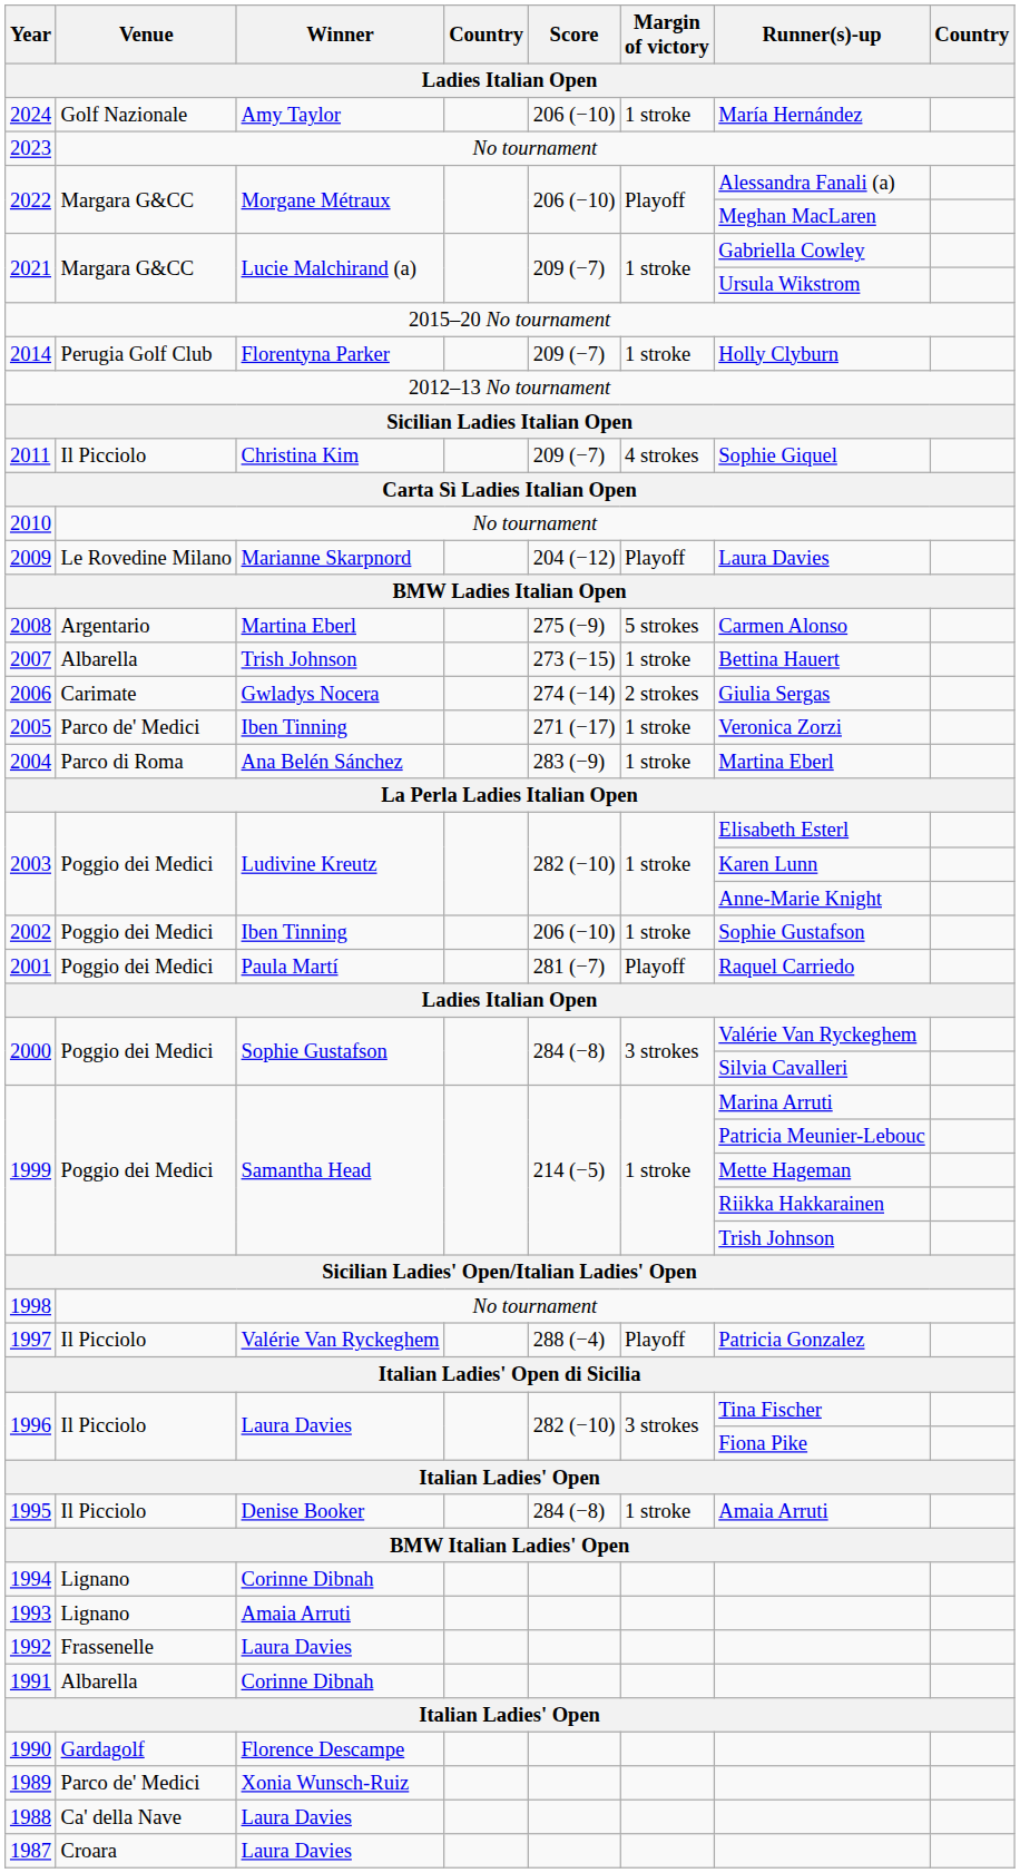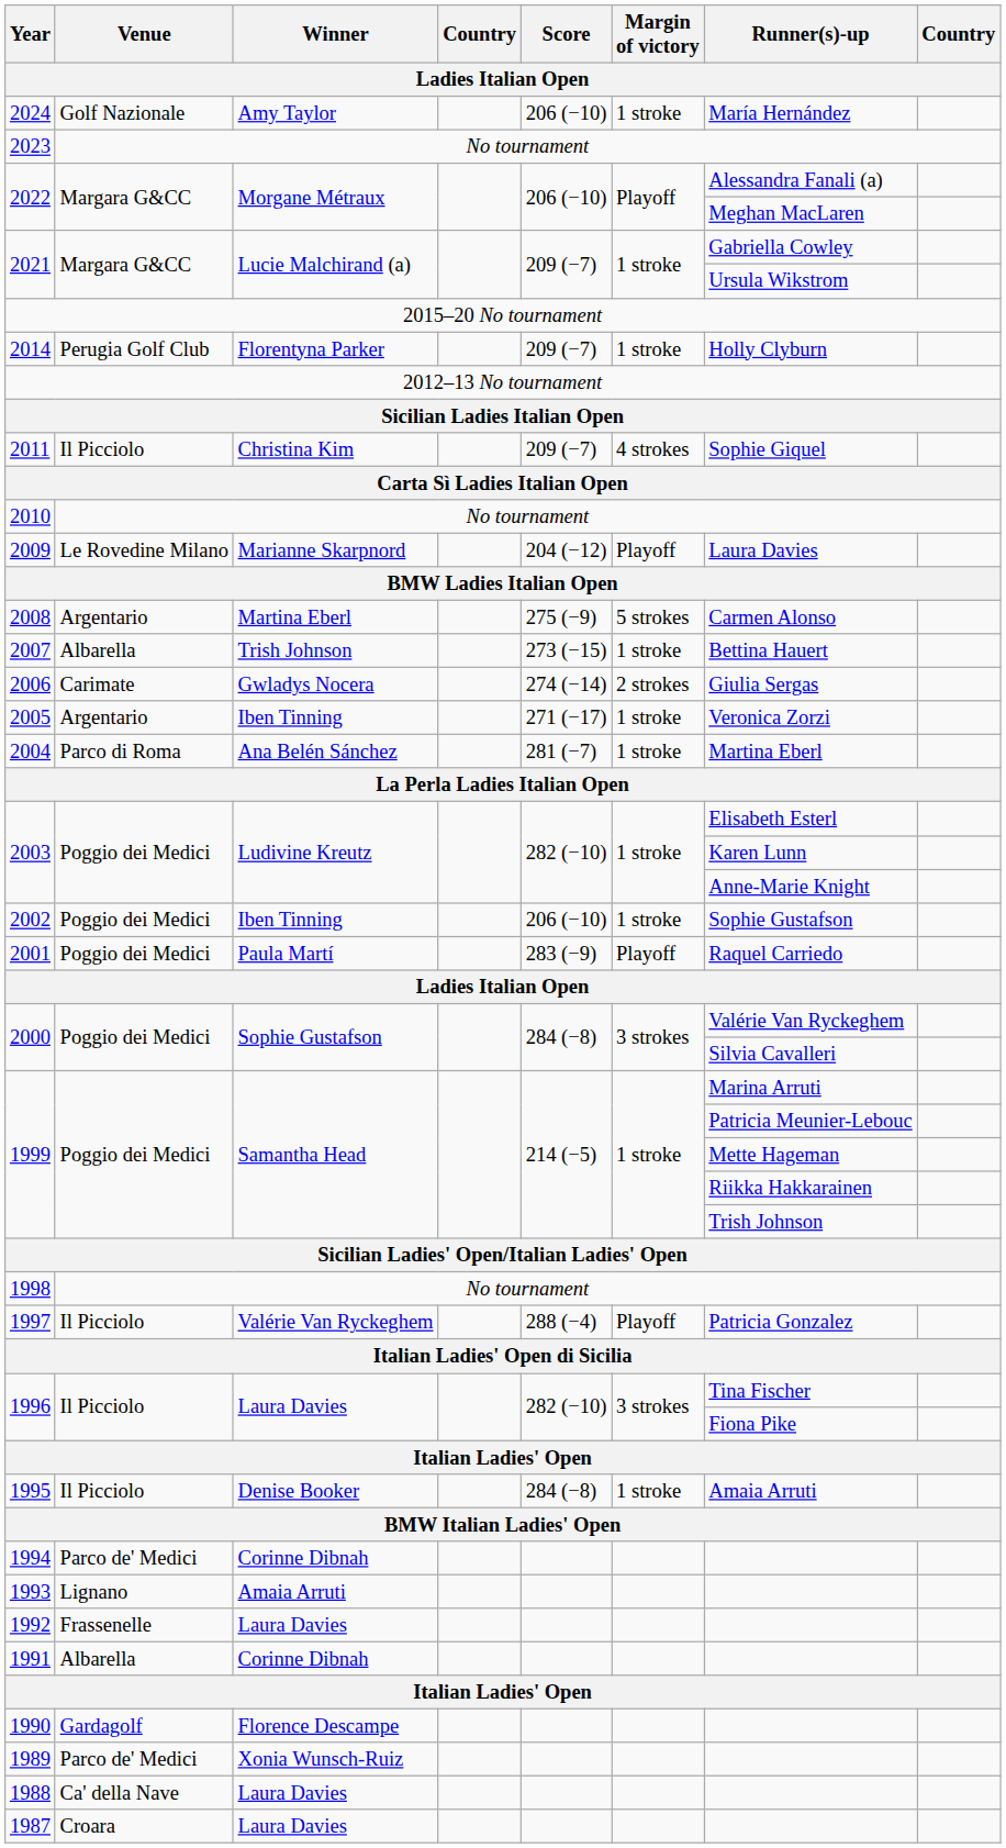 <table class=wikitable style="font-size:95%">
 <tr>
 <th>Year</th>
 <th>Venue</th>
 <th>Winner</th>
 <th>Country</th>
 <th>Score</th>
 <th>Margin<br>of victory</th>
 <th>Runner(s)-up</th>
 <th>Country</th>
 </tr>
 <tr>
 <th colspan=8>Ladies Italian Open</th>
 </tr>
 <tr>
 <td><a href='#'>2024</a></td>
 <td>Golf Nazionale</td>
 <td><a href='#'>Amy Taylor</a></td>
 <td></td>
 <td>206 (−10)</td>
 <td>1 stroke</td>
 <td><a href='#'>María Hernández</a></td>
 <td></td>
 </tr>
 <tr>
 <td><a href='#'>2023</a></td>
 <td colspan=7 align=center><em>No tournament</em></td>
 </tr>
 <tr>
 <td rowspan=2><a href='#'>2022</a></td>
 <td rowspan=2>Margara G&CC</td>
 <td rowspan=2><a href='#'>Morgane Métraux</a></td>
 <td rowspan=2></td>
 <td rowspan=2>206 (−10)</td>
 <td rowspan=2>Playoff</td>
 <td><a href='#'>Alessandra Fanali</a> (a)</td>
 <td></td>
 </tr>
 <tr>
 <td><a href='#'>Meghan MacLaren</a></td>
 <td></td>
 </tr>
 <tr>
 <td rowspan=2><a href='#'>2021</a></td>
 <td rowspan=2>Margara G&CC</td>
 <td rowspan=2><a href='#'>Lucie Malchirand</a> (a)</td>
 <td rowspan=2></td>
 <td rowspan=2>209 (−7)</td>
 <td rowspan=2>1 stroke</td>
 <td><a href='#'>Gabriella Cowley</a></td>
 <td></td>
 </tr>
 <tr>
 <td><a href='#'>Ursula Wikstrom</a></td>
 <td></td>
 </tr>
 <tr>
 <td colspan=8 align=center>2015–20 <em>No tournament</em></td>
 </tr>
 <tr>
 <td><a href='#'>2014</a></td>
 <td>Perugia Golf Club</td>
 <td><a href='#'>Florentyna Parker</a></td>
 <td></td>
 <td>209 (−7)</td>
 <td>1 stroke</td>
 <td><a href='#'>Holly Clyburn</a></td>
 <td></td>
 </tr>
 <tr>
 <td colspan=8 align=center>2012–13 <em>No tournament</em></td>
 </tr>
 <tr>
 <th colspan=8>Sicilian Ladies Italian Open</th>
 </tr>
 <tr>
 <td><a href='#'>2011</a></td>
 <td>Il Picciolo</td>
 <td><a href='#'>Christina Kim</a></td>
 <td></td>
 <td>209 (−7)</td>
 <td>4 strokes</td>
 <td><a href='#'>Sophie Giquel</a></td>
 <td></td>
 </tr>
 <tr>
 <th colspan=8>Carta Sì Ladies Italian Open</th>
 </tr>
 <tr>
 <td><a href='#'>2010</a></td>
 <td colspan=7 align=center><em>No tournament</em></td>
 </tr>
 <tr>
 <td><a href='#'>2009</a></td>
 <td>Le Rovedine Milano</td>
 <td><a href='#'>Marianne Skarpnord</a></td>
 <td></td>
 <td>204 (−12)</td>
 <td>Playoff</td>
 <td><a href='#'>Laura Davies</a></td>
 <td></td>
 </tr>
 <tr>
 <th colspan=8>BMW Ladies Italian Open</th>
 </tr>
 <tr>
 <td><a href='#'>2008</a></td>
 <td>Argentario</td>
 <td><a href='#'>Martina Eberl</a></td>
 <td></td>
 <td>275 (−9)</td>
 <td>5 strokes</td>
 <td><a href='#'>Carmen Alonso</a></td>
 <td></td>
 </tr>
 <tr>
 <td><a href='#'>2007</a></td>
 <td>Albarella</td>
 <td><a href='#'>Trish Johnson</a></td>
 <td></td>
 <td>273 (−15)</td>
 <td>1 stroke</td>
 <td><a href='#'>Bettina Hauert</a></td>
 <td></td>
 </tr>
 <tr>
 <td><a href='#'>2006</a></td>
 <td>Carimate</td>
 <td><a href='#'>Gwladys Nocera</a></td>
 <td></td>
 <td>274 (−14)</td>
 <td>2 strokes</td>
 <td><a href='#'>Giulia Sergas</a></td>
 <td></td>
 </tr>
 <tr>
 <td><a href='#'>2005</a></td>
-<td>Parco de' Medici</td>
+<td>Argentario</td>
 <td><a href='#'>Iben Tinning</a></td>
 <td></td>
 <td>271 (−17)</td>
 <td>1 stroke</td>
 <td><a href='#'>Veronica Zorzi</a></td>
 <td></td>
 </tr>
 <tr>
 <td><a href='#'>2004</a></td>
 <td>Parco di Roma</td>
 <td><a href='#'>Ana Belén Sánchez</a></td>
 <td></td>
-<td>283 (−9)</td>
+<td>281 (−7)</td>
 <td>1 stroke</td>
 <td><a href='#'>Martina Eberl</a></td>
 <td></td>
 </tr>
 <tr>
 <th colspan=8>La Perla Ladies Italian Open</th>
 </tr>
 <tr>
 <td rowspan=3><a href='#'>2003</a></td>
 <td rowspan=3>Poggio dei Medici</td>
 <td rowspan=3><a href='#'>Ludivine Kreutz</a></td>
 <td rowspan=3></td>
 <td rowspan=3>282 (−10)</td>
 <td rowspan=3>1 stroke</td>
 <td><a href='#'>Elisabeth Esterl</a></td>
 <td></td>
 </tr>
 <tr>
 <td><a href='#'>Karen Lunn</a></td>
 <td></td>
 </tr>
 <tr>
 <td><a href='#'>Anne-Marie Knight</a></td>
 <td></td>
 </tr>
 <tr>
 <td><a href='#'>2002</a></td>
 <td>Poggio dei Medici</td>
 <td><a href='#'>Iben Tinning</a></td>
 <td></td>
 <td>206 (−10)</td>
 <td>1 stroke</td>
 <td><a href='#'>Sophie Gustafson</a></td>
 <td></td>
 </tr>
 <tr>
 <td><a href='#'>2001</a></td>
 <td>Poggio dei Medici</td>
 <td><a href='#'>Paula Martí</a></td>
 <td></td>
-<td>281 (−7)</td>
+<td>283 (−9)</td>
 <td>Playoff</td>
 <td><a href='#'>Raquel Carriedo</a></td>
 <td></td>
 </tr>
 <tr>
 <th colspan=8>Ladies Italian Open</th>
 </tr>
 <tr>
 <td rowspan=2><a href='#'>2000</a></td>
 <td rowspan=2>Poggio dei Medici</td>
 <td rowspan=2><a href='#'>Sophie Gustafson</a></td>
 <td rowspan=2></td>
 <td rowspan=2>284 (−8)</td>
 <td rowspan=2>3 strokes</td>
 <td><a href='#'>Valérie Van Ryckeghem</a></td>
 <td></td>
 </tr>
 <tr>
 <td><a href='#'>Silvia Cavalleri</a></td>
 <td></td>
 </tr>
 <tr>
 <td rowspan=5><a href='#'>1999</a></td>
 <td rowspan=5>Poggio dei Medici</td>
 <td rowspan=5><a href='#'>Samantha Head</a></td>
 <td rowspan=5></td>
 <td rowspan=5>214 (−5)</td>
 <td rowspan=5>1 stroke</td>
 <td><a href='#'>Marina Arruti</a></td>
 <td></td>
 </tr>
 <tr>
 <td><a href='#'>Patricia Meunier-Lebouc</a></td>
 <td></td>
 </tr>
 <tr>
 <td><a href='#'>Mette Hageman</a></td>
 <td></td>
 </tr>
 <tr>
 <td><a href='#'>Riikka Hakkarainen</a></td>
 <td></td>
 </tr>
 <tr>
 <td><a href='#'>Trish Johnson</a></td>
 <td></td>
 </tr>
 <tr>
 <th colspan=8>Sicilian Ladies' Open/Italian Ladies' Open</th>
 </tr>
 <tr>
 <td><a href='#'>1998</a></td>
 <td colspan=7 align=center><em>No tournament</em></td>
 </tr>
 <tr>
 <td><a href='#'>1997</a></td>
 <td>Il Picciolo</td>
 <td><a href='#'>Valérie Van Ryckeghem</a></td>
 <td></td>
 <td>288 (−4)</td>
 <td>Playoff</td>
 <td><a href='#'>Patricia Gonzalez</a></td>
 <td></td>
 </tr>
 <tr>
 <th colspan=8>Italian Ladies' Open di Sicilia</th>
 </tr>
 <tr>
 <td rowspan=2><a href='#'>1996</a></td>
 <td rowspan=2>Il Picciolo</td>
 <td rowspan=2><a href='#'>Laura Davies</a></td>
 <td rowspan=2></td>
 <td rowspan=2>282 (−10)</td>
 <td rowspan=2>3 strokes</td>
 <td><a href='#'>Tina Fischer</a></td>
 <td></td>
 </tr>
 <tr>
 <td><a href='#'>Fiona Pike</a></td>
 <td></td>
 </tr>
 <tr>
 <th colspan=8>Italian Ladies' Open</th>
 </tr>
 <tr>
 <td><a href='#'>1995</a></td>
 <td>Il Picciolo</td>
 <td><a href='#'>Denise Booker</a></td>
 <td></td>
 <td>284 (−8)</td>
 <td>1 stroke</td>
 <td><a href='#'>Amaia Arruti</a></td>
 <td></td>
 </tr>
 <tr>
 <th colspan=8>BMW Italian Ladies' Open</th>
 </tr>
 <tr>
 <td><a href='#'>1994</a></td>
-<td>Lignano</td>
+<td>Parco de' Medici</td>
 <td><a href='#'>Corinne Dibnah</a></td>
 <td></td>
 <td></td>
 <td></td>
 <td></td>
 <td></td>
 </tr>
 <tr>
 <td><a href='#'>1993</a></td>
 <td>Lignano</td>
 <td><a href='#'>Amaia Arruti</a></td>
 <td></td>
 <td></td>
 <td></td>
 <td></td>
 <td></td>
 </tr>
 <tr>
 <td><a href='#'>1992</a></td>
 <td>Frassenelle</td>
 <td><a href='#'>Laura Davies</a></td>
 <td></td>
 <td></td>
 <td></td>
 <td></td>
 <td></td>
 </tr>
 <tr>
 <td><a href='#'>1991</a></td>
 <td>Albarella</td>
 <td><a href='#'>Corinne Dibnah</a></td>
 <td></td>
 <td></td>
 <td></td>
 <td></td>
 <td></td>
 </tr>
 <tr>
 <th colspan=8>Italian Ladies' Open</th>
 </tr>
 <tr>
 <td><a href='#'>1990</a></td>
 <td><a href='#'>Gardagolf</a></td>
 <td><a href='#'>Florence Descampe</a></td>
 <td></td>
 <td></td>
 <td></td>
 <td></td>
 <td></td>
 </tr>
 <tr>
 <td><a href='#'>1989</a></td>
 <td>Parco de' Medici</td>
 <td><a href='#'>Xonia Wunsch-Ruiz</a></td>
 <td></td>
 <td></td>
 <td></td>
 <td></td>
 <td></td>
 </tr>
 <tr>
 <td><a href='#'>1988</a></td>
 <td>Ca' della Nave</td>
 <td><a href='#'>Laura Davies</a></td>
 <td></td>
 <td></td>
 <td></td>
 <td></td>
 <td></td>
 </tr>
 <tr>
 <td><a href='#'>1987</a></td>
 <td>Croara</td>
 <td><a href='#'>Laura Davies</a></td>
 <td></td>
 <td></td>
 <td></td>
 <td></td>
 <td></td>
 </tr>
 </table>
